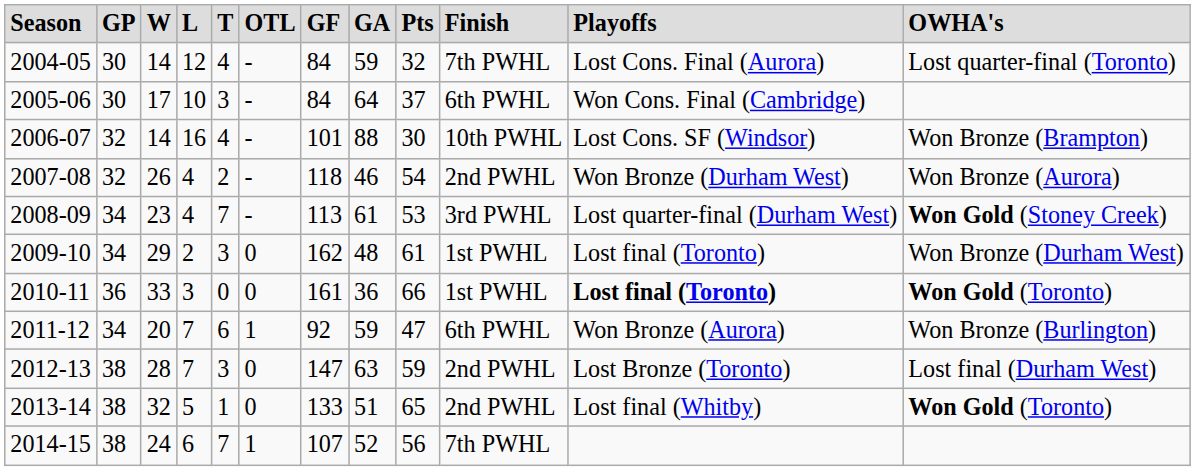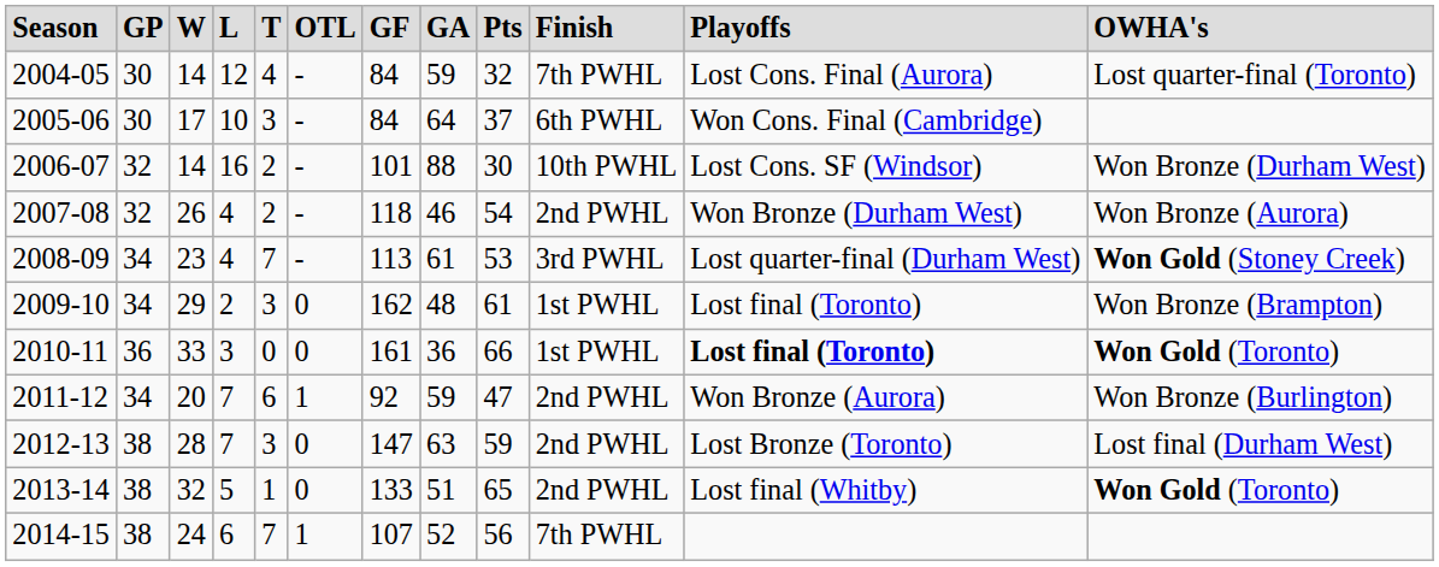 <table class="wikitable">
 <tr style="font-weight:bold; background-color:#dddddd;" |>
 <td>Season</td>
 <td>GP</td>
 <td>W</td>
 <td>L</td>
 <td>T</td>
 <td>OTL</td>
 <td>GF</td>
 <td>GA</td>
 <td>Pts</td>
 <td>Finish</td>
 <td>Playoffs</td>
 <td>OWHA's</td>
 </tr>
 <tr>
 <td>2004-05</td>
 <td>30</td>
 <td>14</td>
 <td>12</td>
 <td>4</td>
 <td>-</td>
 <td>84</td>
 <td>59</td>
 <td>32</td>
 <td>7th PWHL</td>
 <td>Lost Cons. Final (<a href='#'>Aurora</a>)</td>
 <td>Lost quarter-final (<a href='#'>Toronto</a>)</td>
 </tr>
 <tr>
 <td>2005-06</td>
 <td>30</td>
 <td>17</td>
 <td>10</td>
 <td>3</td>
 <td>-</td>
 <td>84</td>
 <td>64</td>
 <td>37</td>
 <td>6th PWHL</td>
 <td>Won Cons. Final (<a href='#'>Cambridge</a>)</td>
 <td></td>
 </tr>
 <tr>
 <td>2006-07</td>
 <td>32</td>
 <td>14</td>
 <td>16</td>
-<td>4</td>
+<td>2</td>
 <td>-</td>
 <td>101</td>
 <td>88</td>
 <td>30</td>
 <td>10th PWHL</td>
 <td>Lost Cons. SF (<a href='#'>Windsor</a>)</td>
-<td>Won Bronze (<a href='#'>Brampton</a>)</td>
+<td>Won Bronze (<a href='#'>Durham West</a>)</td>
 </tr>
 <tr>
 <td>2007-08</td>
 <td>32</td>
 <td>26</td>
 <td>4</td>
 <td>2</td>
 <td>-</td>
 <td>118</td>
 <td>46</td>
 <td>54</td>
 <td>2nd PWHL</td>
 <td>Won Bronze (<a href='#'>Durham West</a>)</td>
 <td>Won Bronze (<a href='#'>Aurora</a>)</td>
 </tr>
 <tr>
 <td>2008-09</td>
 <td>34</td>
 <td>23</td>
 <td>4</td>
 <td>7</td>
 <td>-</td>
 <td>113</td>
 <td>61</td>
 <td>53</td>
 <td>3rd PWHL</td>
 <td>Lost quarter-final (<a href='#'>Durham West</a>)</td>
 <td><strong>Won Gold</strong> (<a href='#'>Stoney Creek</a>)</td>
 </tr>
 <tr>
 <td>2009-10</td>
 <td>34</td>
 <td>29</td>
 <td>2</td>
 <td>3</td>
 <td>0</td>
 <td>162</td>
 <td>48</td>
 <td>61</td>
 <td>1st PWHL</td>
 <td>Lost final (<a href='#'>Toronto</a>)</td>
-<td>Won Bronze (<a href='#'>Durham West</a>)</td>
+<td>Won Bronze (<a href='#'>Brampton</a>)</td>
 </tr>
 <tr>
 <td>2010-11</td>
 <td>36</td>
 <td>33</td>
 <td>3</td>
 <td>0</td>
 <td>0</td>
 <td>161</td>
 <td>36</td>
 <td>66</td>
 <td>1st PWHL</td>
 <td><strong>Lost final (<a href='#'>Toronto</a>)</strong></td>
 <td><strong>Won Gold</strong> (<a href='#'>Toronto</a>)</td>
 </tr>
 <tr>
 <td>2011-12</td>
 <td>34</td>
 <td>20</td>
 <td>7</td>
 <td>6</td>
 <td>1</td>
 <td>92</td>
 <td>59</td>
 <td>47</td>
-<td>6th PWHL</td>
+<td>2nd PWHL</td>
 <td>Won Bronze (<a href='#'>Aurora</a>)</td>
 <td>Won Bronze (<a href='#'>Burlington</a>)</td>
 </tr>
 <tr>
 <td>2012-13</td>
 <td>38</td>
 <td>28</td>
 <td>7</td>
 <td>3</td>
 <td>0</td>
 <td>147</td>
 <td>63</td>
 <td>59</td>
 <td>2nd PWHL</td>
 <td>Lost Bronze (<a href='#'>Toronto</a>)</td>
 <td>Lost final (<a href='#'>Durham West</a>)</td>
 </tr>
 <tr>
 <td>2013-14</td>
 <td>38</td>
 <td>32</td>
 <td>5</td>
 <td>1</td>
 <td>0</td>
 <td>133</td>
 <td>51</td>
 <td>65</td>
 <td>2nd PWHL</td>
 <td>Lost final (<a href='#'>Whitby</a>)</td>
 <td><strong>Won Gold</strong> (<a href='#'>Toronto</a>)</td>
 </tr>
 <tr>
 <td>2014-15</td>
 <td>38</td>
 <td>24</td>
 <td>6</td>
 <td>7</td>
 <td>1</td>
 <td>107</td>
 <td>52</td>
 <td>56</td>
 <td>7th PWHL</td>
 <td></td>
 <td></td>
 </tr>
 </table>
